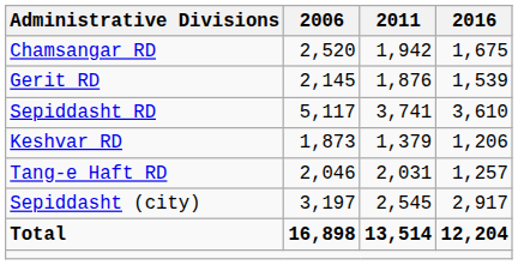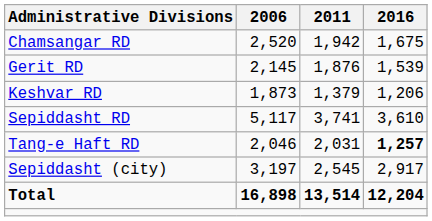 <table class="wikitable">
 <tr>
 <th>Administrative Divisions</th>
 <th>2006</th>
 <th>2011</th>
 <th>2016</th>
 </tr>
 <tr>
 <td><a href='#'>Chamsangar RD</a></td>
 <td style="text-align: right;">2,520</td>
 <td style="text-align: right;">1,942</td>
 <td style="text-align: right;">1,675</td>
 </tr>
 <tr>
 <td><a href='#'>Gerit RD</a></td>
 <td style="text-align: right;">2,145</td>
 <td style="text-align: right;">1,876</td>
 <td style="text-align: right;">1,539</td>
 </tr>
 <tr>
+<td><a href='#'>Keshvar RD</a></td>
+<td style="text-align: right;">1,873</td>
+<td style="text-align: right;">1,379</td>
+<td style="text-align: right;">1,206</td>
+</tr>
+<tr>
 <td><a href='#'>Sepiddasht RD</a></td>
 <td style="text-align: right;">5,117</td>
 <td style="text-align: right;">3,741</td>
 <td style="text-align: right;">3,610</td>
 </tr>
 <tr>
-<td><a href='#'>Keshvar RD</a></td>
-<td style="text-align: right;">1,873</td>
-<td style="text-align: right;">1,379</td>
-<td style="text-align: right;">1,206</td>
-</tr>
-<tr>
 <td><a href='#'>Tang-e Haft RD</a></td>
 <td style="text-align: right;">2,046</td>
 <td style="text-align: right;">2,031</td>
-<td style="text-align: right;">1,257</td>
+<td style="text-align: right;"><strong>1,257</strong></td>
 </tr>
 <tr>
 <td><a href='#'>Sepiddasht</a> (city)</td>
 <td style="text-align: right;">3,197</td>
 <td style="text-align: right;">2,545</td>
 <td style="text-align: right;">2,917</td>
 </tr>
 <tr>
 <td><strong>Total</strong></td>
 <td style="text-align: right;"><strong>16,898</strong></td>
 <td style="text-align: right;"><strong>13,514</strong></td>
 <td style="text-align: right;"><strong>12,204</strong></td>
 </tr>
 <tr>
 <td colspan=4></td>
 </tr>
 </table>
